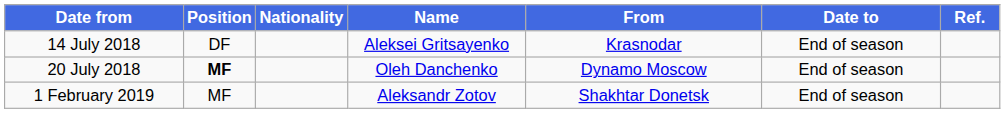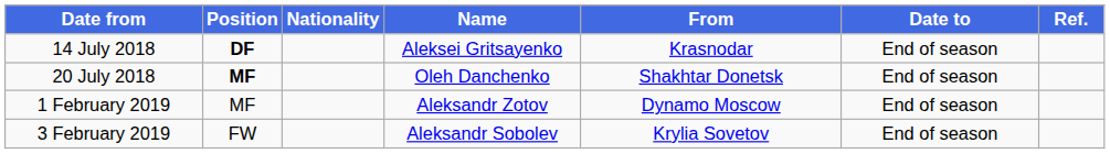 <table class="wikitable" style="text-align:center; font-size:90%; ">
 <tr>
 <th style="background:#4169E1; color:white; width:150px;">Date from</th>
 <th style="background:#4169E1; color:white; width:55px;">Position</th>
 <th style="background:#4169E1; color:white; width:55px;">Nationality</th>
 <th style="background:#4169E1; color:white; width:150px;">Name</th>
 <th style="background:#4169E1; color:white; width:200px;">From</th>
 <th style="background:#4169E1; color:white; width:150px;">Date to</th>
 <th style="background:#4169E1; color:white; width:45px;">Ref.</th>
 </tr>
 <tr>
 <td>14 July 2018</td>
-<td>DF</td>
+<td><strong>DF</strong></td>
 <td></td>
 <td><a href='#'>Aleksei Gritsayenko</a></td>
 <td><a href='#'>Krasnodar</a></td>
 <td>End of season</td>
 <td></td>
 </tr>
 <tr>
 <td>20 July 2018</td>
 <td><strong>MF</strong></td>
 <td></td>
 <td><a href='#'>Oleh Danchenko</a></td>
-<td><a href='#'>Dynamo Moscow</a></td>
+<td><a href='#'>Shakhtar Donetsk</a></td>
 <td>End of season</td>
 <td></td>
 </tr>
 <tr>
 <td>1 February 2019</td>
 <td>MF</td>
 <td></td>
 <td><a href='#'>Aleksandr Zotov</a></td>
-<td><a href='#'>Shakhtar Donetsk</a></td>
+<td><a href='#'>Dynamo Moscow</a></td>
+<td>End of season</td>
+<td></td>
+</tr>
+<tr>
+<td>3 February 2019</td>
+<td>FW</td>
+<td></td>
+<td><a href='#'>Aleksandr Sobolev</a></td>
+<td><a href='#'>Krylia Sovetov</a></td>
 <td>End of season</td>
 <td></td>
 </tr>
 </table>
